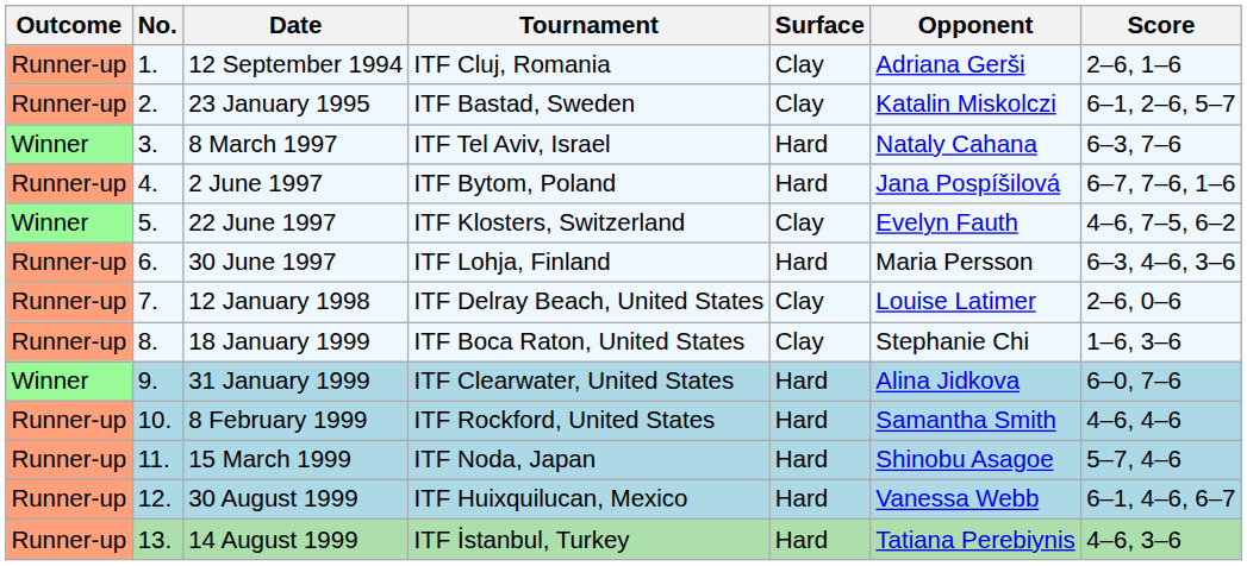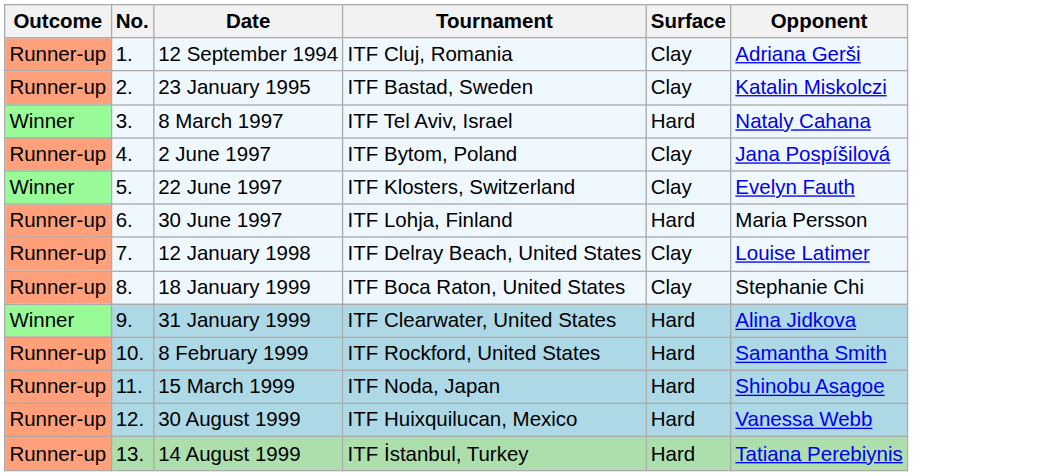 <table class="sortable wikitable" style=font-size:97%>
 <tr>
 <th>Outcome</th>
 <th>No.</th>
 <th>Date</th>
 <th>Tournament</th>
 <th>Surface</th>
 <th>Opponent</th>
-<th class="unsortable">Score</th>
 </tr>
 <tr style="background:#f0f8ff;">
 <td style="background:#ffa07a;">Runner-up</td>
 <td>1.</td>
 <td>12 September 1994</td>
 <td>ITF Cluj, Romania</td>
 <td>Clay</td>
 <td> <a href='#'>Adriana Gerši</a></td>
-<td>2–6, 1–6</td>
 </tr>
 <tr style="background:#f0f8ff;">
 <td style="background:#ffa07a;">Runner-up</td>
 <td>2.</td>
 <td>23 January 1995</td>
 <td>ITF Bastad, Sweden</td>
 <td>Clay</td>
 <td> <a href='#'>Katalin Miskolczi</a></td>
-<td>6–1, 2–6, 5–7</td>
 </tr>
 <tr style="background:#f0f8ff;">
 <td style="background:#98fb98;">Winner</td>
 <td>3.</td>
 <td>8 March 1997</td>
 <td>ITF Tel Aviv, Israel</td>
 <td>Hard</td>
 <td> <a href='#'>Nataly Cahana</a></td>
-<td>6–3, 7–6</td>
 </tr>
 <tr style="background:#f0f8ff;">
 <td style="background:#ffa07a;">Runner-up</td>
 <td>4.</td>
 <td>2 June 1997</td>
 <td>ITF Bytom, Poland</td>
-<td>Hard</td>
+<td>Clay</td>
 <td> <a href='#'>Jana Pospíšilová</a></td>
-<td>6–7, 7–6, 1–6</td>
 </tr>
 <tr style="background:#f0f8ff;">
 <td style="background:#98fb98;">Winner</td>
 <td>5.</td>
 <td>22 June 1997</td>
 <td>ITF Klosters, Switzerland</td>
 <td>Clay</td>
 <td> <a href='#'>Evelyn Fauth</a></td>
-<td>4–6, 7–5, 6–2</td>
 </tr>
 <tr style="background:#f0f8ff;">
 <td style="background:#ffa07a;">Runner-up</td>
 <td>6.</td>
 <td>30 June 1997</td>
 <td>ITF Lohja, Finland</td>
 <td>Hard</td>
 <td> Maria Persson</td>
-<td>6–3, 4–6, 3–6</td>
 </tr>
 <tr style="background:#f0f8ff;">
 <td style="background:#ffa07a;">Runner-up</td>
 <td>7.</td>
 <td>12 January 1998</td>
 <td>ITF Delray Beach, United States</td>
 <td>Clay</td>
 <td> <a href='#'>Louise Latimer</a></td>
-<td>2–6, 0–6</td>
 </tr>
 <tr style="background:#f0f8ff;">
 <td style="background:#ffa07a;">Runner-up</td>
 <td>8.</td>
 <td>18 January 1999</td>
 <td>ITF Boca Raton, United States</td>
 <td>Clay</td>
 <td> Stephanie Chi</td>
-<td>1–6, 3–6</td>
 </tr>
 <tr bgcolor="lightblue">
 <td style="background:#98fb98;">Winner</td>
 <td>9.</td>
 <td>31 January 1999</td>
 <td>ITF Clearwater, United States</td>
 <td>Hard</td>
 <td> <a href='#'>Alina Jidkova</a></td>
-<td>6–0, 7–6</td>
 </tr>
 <tr bgcolor="lightblue">
 <td style="background:#ffa07a;">Runner-up</td>
 <td>10.</td>
 <td>8 February 1999</td>
 <td>ITF Rockford, United States</td>
 <td>Hard</td>
 <td> <a href='#'>Samantha Smith</a></td>
-<td>4–6, 4–6</td>
 </tr>
 <tr bgcolor="lightblue">
 <td style="background:#ffa07a;">Runner-up</td>
 <td>11.</td>
 <td>15 March 1999</td>
 <td>ITF Noda, Japan</td>
 <td>Hard</td>
 <td> <a href='#'>Shinobu Asagoe</a></td>
-<td>5–7, 4–6</td>
 </tr>
 <tr bgcolor="lightblue">
 <td style="background:#ffa07a;">Runner-up</td>
 <td>12.</td>
 <td>30 August 1999</td>
 <td>ITF Huixquilucan, Mexico</td>
 <td>Hard</td>
 <td> <a href='#'>Vanessa Webb</a></td>
-<td>6–1, 4–6, 6–7</td>
 </tr>
 <tr bgcolor="#ADDFAD">
 <td style="background:#ffa07a;">Runner-up</td>
 <td>13.</td>
 <td>14 August 1999</td>
 <td>ITF İstanbul, Turkey</td>
 <td>Hard</td>
 <td> <a href='#'>Tatiana Perebiynis</a></td>
-<td>4–6, 3–6</td>
 </tr>
 </table>
